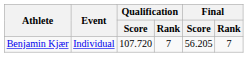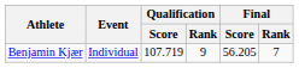 <table class="wikitable" style="text-align: center">
 <tr>
 <th rowspan="2">Athlete</th>
 <th rowspan="2">Event</th>
 <th colspan="2">Qualification</th>
 <th colspan="2">Final</th>
 </tr>
 <tr>
 <th>Score</th>
 <th>Rank</th>
 <th>Score</th>
 <th>Rank</th>
 </tr>
 <tr>
 <td align="left"><a href='#'>Benjamin Kjær</a></td>
 <td><a href='#'>Individual</a></td>
-<td>107.720</td>
-<td>7</td>
+<td>107.719</td>
+<td>9</td>
 <td>56.205</td>
 <td>7</td>
 </tr>
 </table>
